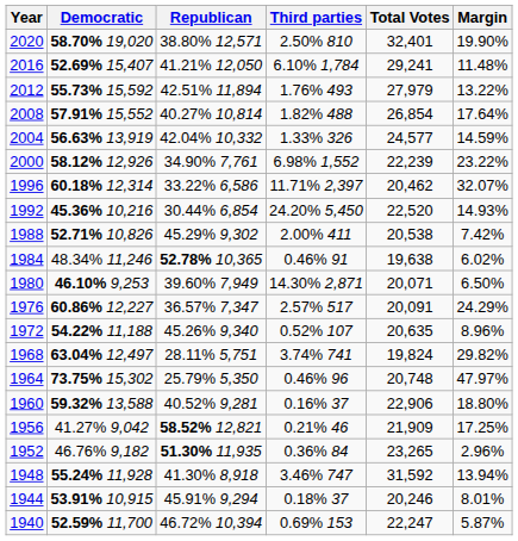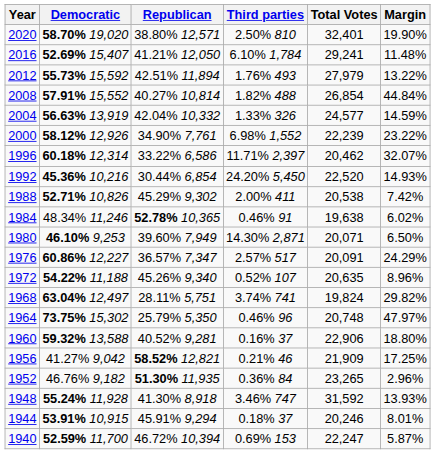 <table class="wikitable mw-collapsible" style="float:center; margin:1em; font-size:95%;">
 <tr style="background:lightgrey;">
 <th>Year</th>
 <th><a href='#'>Democratic</a></th>
 <th><a href='#'>Republican</a></th>
 <th><a href='#'>Third parties</a></th>
 <th>Total Votes</th>
 <th>Margin</th>
 </tr>
 <tr>
 <td align="center" ><a href='#'>2020</a></td>
 <td align="center" ><strong>58.70%</strong> <em>19,020</em></td>
 <td align="center" >38.80% <em>12,571</em></td>
 <td align="center" >2.50% <em>810</em></td>
 <td align="center" >32,401</td>
 <td align="center" >19.90%</td>
 </tr>
 <tr>
 <td align="center" ><a href='#'>2016</a></td>
 <td align="center" ><strong>52.69%</strong> <em>15,407</em></td>
 <td align="center" >41.21% <em>12,050</em></td>
 <td align="center" >6.10% <em>1,784</em></td>
 <td align="center" >29,241</td>
 <td align="center" >11.48%</td>
 </tr>
 <tr>
 <td align="center" ><a href='#'>2012</a></td>
 <td align="center" ><strong>55.73%</strong> <em>15,592</em></td>
 <td align="center" >42.51% <em>11,894</em></td>
 <td align="center" >1.76% <em>493</em></td>
 <td align="center" >27,979</td>
 <td align="center" >13.22%</td>
 </tr>
 <tr>
 <td align="center" ><a href='#'>2008</a></td>
 <td align="center" ><strong>57.91%</strong> <em>15,552</em></td>
 <td align="center" >40.27% <em>10,814</em></td>
 <td align="center" >1.82% <em>488</em></td>
 <td align="center" >26,854</td>
-<td align="center" >17.64%</td>
+<td align="center" >44.84%</td>
 </tr>
 <tr>
 <td align="center" ><a href='#'>2004</a></td>
 <td align="center" ><strong>56.63%</strong> <em>13,919</em></td>
 <td align="center" >42.04% <em>10,332</em></td>
 <td align="center" >1.33% <em>326</em></td>
 <td align="center" >24,577</td>
 <td align="center" >14.59%</td>
 </tr>
 <tr>
 <td align="center" ><a href='#'>2000</a></td>
 <td align="center" ><strong>58.12%</strong> <em>12,926</em></td>
 <td align="center" >34.90% <em>7,761</em></td>
 <td align="center" >6.98% <em>1,552</em></td>
 <td align="center" >22,239</td>
 <td align="center" >23.22%</td>
 </tr>
 <tr>
 <td align="center" ><a href='#'>1996</a></td>
 <td align="center" ><strong>60.18%</strong> <em>12,314</em></td>
 <td align="center" >33.22% <em>6,586</em></td>
 <td align="center" >11.71% <em>2,397</em></td>
 <td align="center" >20,462</td>
 <td align="center" >32.07%</td>
 </tr>
 <tr>
 <td align="center" ><a href='#'>1992</a></td>
 <td align="center" ><strong>45.36%</strong> <em>10,216</em></td>
 <td align="center" >30.44% <em>6,854</em></td>
 <td align="center" >24.20% <em>5,450</em></td>
 <td align="center" >22,520</td>
 <td align="center" >14.93%</td>
 </tr>
 <tr>
 <td align="center" ><a href='#'>1988</a></td>
 <td align="center" ><strong>52.71%</strong> <em>10,826</em></td>
 <td align="center" >45.29% <em>9,302</em></td>
 <td align="center" >2.00% <em>411</em></td>
 <td align="center" >20,538</td>
 <td align="center" >7.42%</td>
 </tr>
 <tr>
 <td align="center" ><a href='#'>1984</a></td>
 <td align="center" >48.34% <em>11,246</em></td>
 <td align="center" ><strong>52.78%</strong> <em>10,365</em></td>
 <td align="center" >0.46% <em>91</em></td>
 <td align="center" >19,638</td>
 <td align="center" >6.02%</td>
 </tr>
 <tr>
 <td align="center" ><a href='#'>1980</a></td>
 <td align="center" ><strong>46.10%</strong> <em>9,253</em></td>
 <td align="center" >39.60% <em>7,949</em></td>
 <td align="center" >14.30% <em>2,871</em></td>
 <td align="center" >20,071</td>
 <td align="center" >6.50%</td>
 </tr>
 <tr>
 <td align="center" ><a href='#'>1976</a></td>
 <td align="center" ><strong>60.86%</strong> <em>12,227</em></td>
 <td align="center" >36.57% <em>7,347</em></td>
 <td align="center" >2.57% <em>517</em></td>
 <td align="center" >20,091</td>
 <td align="center" >24.29%</td>
 </tr>
 <tr>
 <td align="center" ><a href='#'>1972</a></td>
 <td align="center" ><strong>54.22%</strong> <em>11,188</em></td>
 <td align="center" >45.26% <em>9,340</em></td>
 <td align="center" >0.52% <em>107</em></td>
 <td align="center" >20,635</td>
 <td align="center" >8.96%</td>
 </tr>
 <tr>
 <td align="center" ><a href='#'>1968</a></td>
 <td align="center" ><strong>63.04%</strong> <em>12,497</em></td>
 <td align="center" >28.11% <em>5,751</em></td>
 <td align="center" >3.74% <em>741</em></td>
 <td align="center" >19,824</td>
 <td align="center" >29.82%</td>
 </tr>
 <tr>
 <td align="center" ><a href='#'>1964</a></td>
 <td align="center" ><strong>73.75%</strong> <em>15,302</em></td>
 <td align="center" >25.79% <em>5,350</em></td>
 <td align="center" >0.46% <em>96</em></td>
 <td align="center" >20,748</td>
 <td align="center" >47.97%</td>
 </tr>
 <tr>
 <td align="center" ><a href='#'>1960</a></td>
 <td align="center" ><strong>59.32%</strong> <em>13,588</em></td>
 <td align="center" >40.52% <em>9,281</em></td>
 <td align="center" >0.16% <em>37</em></td>
 <td align="center" >22,906</td>
 <td align="center" >18.80%</td>
 </tr>
 <tr>
 <td align="center" ><a href='#'>1956</a></td>
 <td align="center" >41.27% <em>9,042</em></td>
 <td align="center" ><strong>58.52%</strong> <em>12,821</em></td>
 <td align="center" >0.21% <em>46</em></td>
 <td align="center" >21,909</td>
 <td align="center" >17.25%</td>
 </tr>
 <tr>
 <td align="center" ><a href='#'>1952</a></td>
 <td align="center" >46.76% <em>9,182</em></td>
 <td align="center" ><strong>51.30%</strong> <em>11,935</em></td>
 <td align="center" >0.36% <em>84</em></td>
 <td align="center" >23,265</td>
 <td align="center" >2.96%</td>
 </tr>
 <tr>
 <td align="center" ><a href='#'>1948</a></td>
 <td align="center" ><strong>55.24%</strong> <em>11,928</em></td>
 <td align="center" >41.30% <em>8,918</em></td>
 <td align="center" >3.46% <em>747</em></td>
 <td align="center" >31,592</td>
-<td align="center" >13.94%</td>
+<td align="center" >13.93%</td>
 </tr>
 <tr>
 <td align="center" ><a href='#'>1944</a></td>
 <td align="center" ><strong>53.91%</strong> <em>10,915</em></td>
 <td align="center" >45.91% <em>9,294</em></td>
 <td align="center" >0.18% <em>37</em></td>
 <td align="center" >20,246</td>
 <td align="center" >8.01%</td>
 </tr>
 <tr>
 <td align="center" ><a href='#'>1940</a></td>
 <td align="center" ><strong>52.59%</strong> <em>11,700</em></td>
 <td align="center" >46.72% <em>10,394</em></td>
 <td align="center" >0.69% <em>153</em></td>
 <td align="center" >22,247</td>
 <td align="center" >5.87%</td>
 </tr>
 </table>
